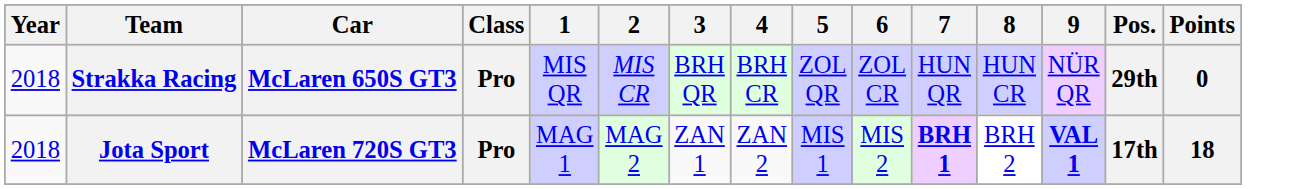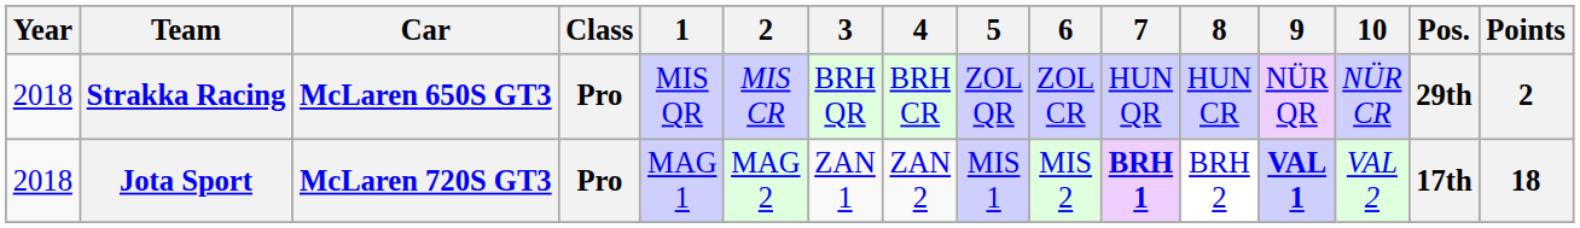 <table class="wikitable" border="1" style="text-align:center; font-size:85%;">
 <tr>
 <th>Year</th>
 <th>Team</th>
 <th>Car</th>
 <th>Class</th>
 <th>1</th>
 <th>2</th>
 <th>3</th>
 <th>4</th>
 <th>5</th>
 <th>6</th>
 <th>7</th>
 <th>8</th>
 <th>9</th>
+<th>10</th>
 <th>Pos.</th>
 <th>Points</th>
 </tr>
 <tr>
 <td><a href='#'>2018</a></td>
 <th nowrap><a href='#'>Strakka Racing</a></th>
 <th nowrap><a href='#'>McLaren 650S GT3</a></th>
 <th>Pro</th>
 <td style="background:#CFCFFF;"><a href='#'>MIS<br>QR</a><br></td>
 <td style="background:#CFCFFF;"><em><a href='#'>MIS<br>CR</a></em><br></td>
 <td style="background:#DFFFDF;"><a href='#'>BRH<br>QR</a><br></td>
 <td style="background:#DFFFDF;"><a href='#'>BRH<br>CR</a><br></td>
 <td style="background:#CFCFFF;"><a href='#'>ZOL<br>QR</a><br></td>
 <td style="background:#CFCFFF;"><a href='#'>ZOL<br>CR</a><br></td>
 <td style="background:#CFCFFF;"><a href='#'>HUN<br>QR</a><br></td>
 <td style="background:#CFCFFF;"><a href='#'>HUN<br>CR</a><br></td>
 <td style="background:#EFCFFF;"><a href='#'>NÜR<br>QR</a><br></td>
+<td style="background:#CFCFFF;"><em><a href='#'>NÜR<br>CR</a></em><br></td>
 <th>29th</th>
-<th>0</th>
+<th>2</th>
 </tr>
 <tr>
 <td><a href='#'>2018</a></td>
 <th nowrap><a href='#'>Jota Sport</a></th>
 <th nowrap><a href='#'>McLaren 720S GT3</a></th>
 <th>Pro</th>
 <td style="background:#CFCFFF;"><a href='#'>MAG<br>1</a><br></td>
 <td style="background:#DFFFDF;"><a href='#'>MAG<br>2</a><br></td>
 <td><a href='#'>ZAN<br>1</a></td>
 <td><a href='#'>ZAN<br>2</a></td>
 <td style="background:#CFCFFF;"><a href='#'>MIS<br>1</a><br></td>
 <td style="background:#DFFFDF;"><a href='#'>MIS<br>2</a><br></td>
 <td style="background:#EFCFFF;"><strong><a href='#'>BRH<br>1</a></strong><br></td>
 <td style="background:#FFFFFF;"><a href='#'>BRH<br>2</a><br></td>
 <td style="background:#CFCFFF;"><strong><a href='#'>VAL<br>1</a></strong><br></td>
+<td style="background:#DFFFDF;"><em><a href='#'>VAL<br>2</a></em><br></td>
 <th>17th</th>
 <th>18</th>
 </tr>
 </table>
